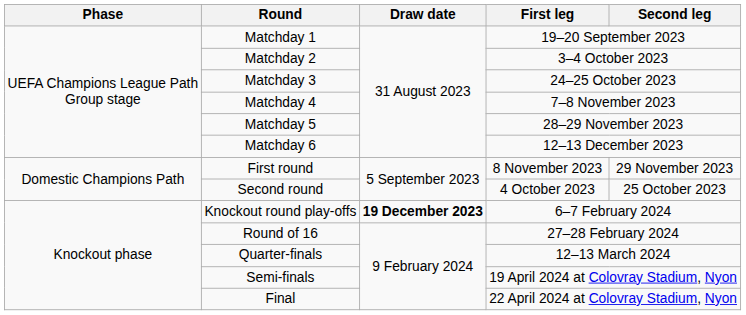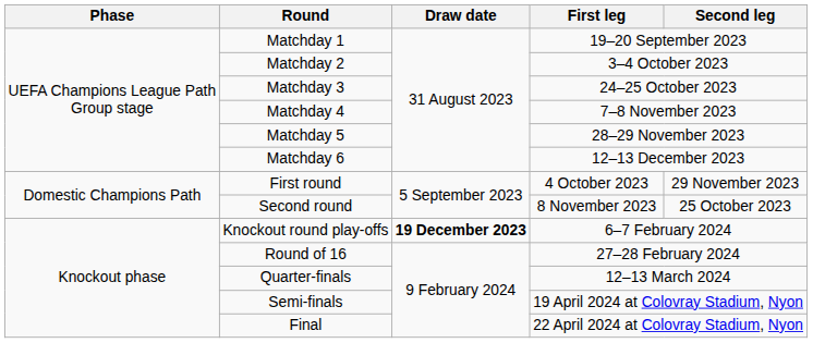 <table class="wikitable" style="text-align:center">
 <tr>
 <th>Phase</th>
 <th>Round</th>
 <th>Draw date</th>
 <th>First leg</th>
 <th>Second leg</th>
 </tr>
 <tr>
 <td rowspan="6">UEFA Champions League Path<br>Group stage</td>
 <td>Matchday 1</td>
 <td rowspan="6">31 August 2023</td>
 <td colspan="2">19–20 September 2023</td>
 </tr>
 <tr>
 <td>Matchday 2</td>
 <td colspan="2">3–4 October 2023</td>
 </tr>
 <tr>
 <td>Matchday 3</td>
 <td colspan="2">24–25 October 2023</td>
 </tr>
 <tr>
 <td>Matchday 4</td>
 <td colspan="2">7–8 November 2023</td>
 </tr>
 <tr>
 <td>Matchday 5</td>
 <td colspan="2">28–29 November 2023</td>
 </tr>
 <tr>
 <td>Matchday 6</td>
 <td colspan="2">12–13 December 2023</td>
 </tr>
 <tr>
 <td rowspan="2">Domestic Champions Path</td>
 <td>First round</td>
 <td rowspan="2">5 September 2023</td>
-<td>8 November 2023</td>
+<td>4 October 2023</td>
 <td>29 November 2023</td>
 </tr>
 <tr>
 <td>Second round</td>
-<td>4 October 2023</td>
+<td>8 November 2023</td>
 <td>25 October 2023</td>
 </tr>
 <tr>
 <td rowspan="5">Knockout phase</td>
 <td>Knockout round play-offs</td>
 <td><strong>19 December 2023</strong></td>
 <td colspan="2">6–7 February 2024</td>
 </tr>
 <tr>
 <td>Round of 16</td>
 <td rowspan="4">9 February 2024</td>
 <td colspan="2">27–28 February 2024</td>
 </tr>
 <tr>
 <td>Quarter-finals</td>
 <td colspan="2">12–13 March 2024</td>
 </tr>
 <tr>
 <td>Semi-finals</td>
 <td colspan="2">19 April 2024 at <a href='#'>Colovray Stadium</a>, <a href='#'>Nyon</a></td>
 </tr>
 <tr>
 <td>Final</td>
 <td colspan="2">22 April 2024 at <a href='#'>Colovray Stadium</a>, <a href='#'>Nyon</a></td>
 </tr>
 </table>
